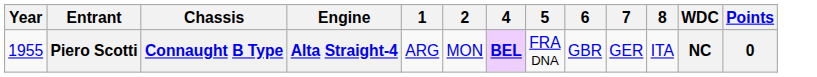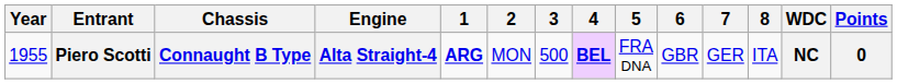 <table class="wikitable" style="text-align:center; font-size:90%">
 <tr>
 <th>Year</th>
 <th>Entrant</th>
 <th>Chassis</th>
 <th>Engine</th>
 <th>1</th>
 <th>2</th>
+<th>3</th>
 <th>4</th>
 <th>5</th>
 <th>6</th>
 <th>7</th>
 <th>8</th>
 <th>WDC</th>
 <th><a href='#'>Points</a></th>
 </tr>
 <tr>
 <td><a href='#'>1955</a></td>
 <th>Piero Scotti</th>
 <th><a href='#'>Connaught</a> <a href='#'>B Type</a></th>
 <th><a href='#'>Alta</a> <a href='#'>Straight-4</a></th>
-<td><a href='#'>ARG</a></td>
+<td><strong><a href='#'>ARG</a></strong></td>
 <td><a href='#'>MON</a></td>
+<td><a href='#'>500</a></td>
 <td style="background:#EFCFFF;"><strong><a href='#'>BEL</a><br></strong></td>
 <td><a href='#'>FRA</a><br><small>DNA</small></td>
 <td><a href='#'>GBR</a></td>
 <td><a href='#'>GER</a></td>
 <td><a href='#'>ITA</a></td>
 <th>NC</th>
 <th>0</th>
 </tr>
 </table>
